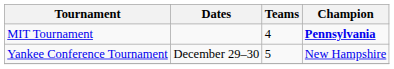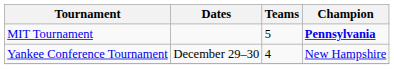 <table class="wikitable">
 <tr>
 <th>Tournament</th>
 <th>Dates</th>
 <th>Teams</th>
 <th>Champion</th>
 </tr>
 <tr>
 <td><a href='#'>MIT Tournament</a></td>
 <td></td>
-<td>4</td>
+<td>5</td>
 <td><strong><a href='#'>Pennsylvania</a></strong></td>
 </tr>
 <tr>
 <td><a href='#'>Yankee Conference Tournament</a></td>
 <td>December 29–30</td>
-<td>5</td>
+<td>4</td>
 <td><a href='#'>New Hampshire</a></td>
 </tr>
 <tr>
 </tr>
 </table>
